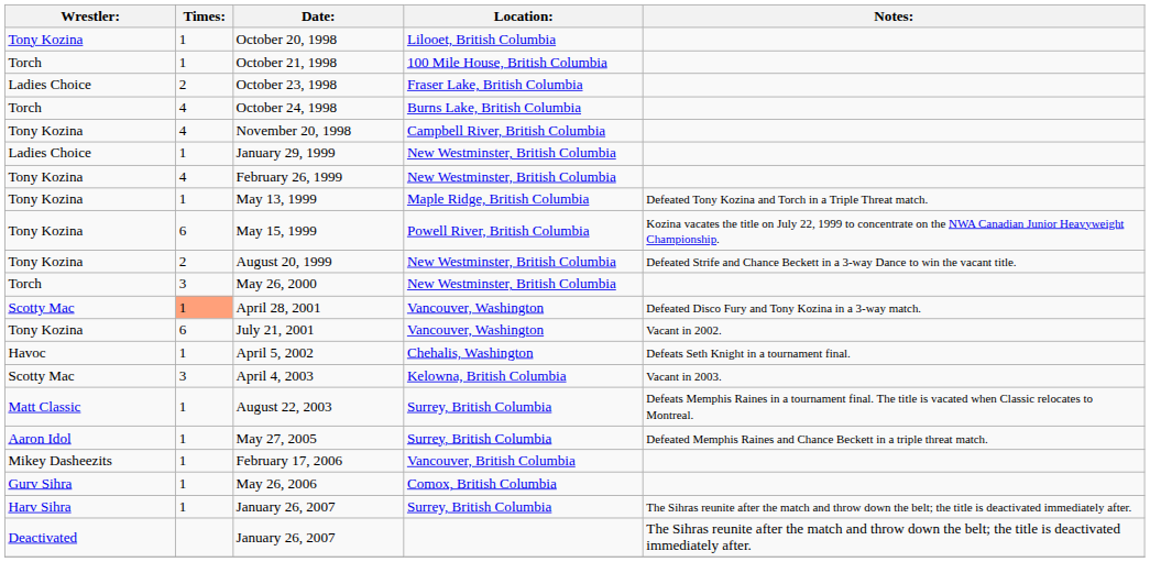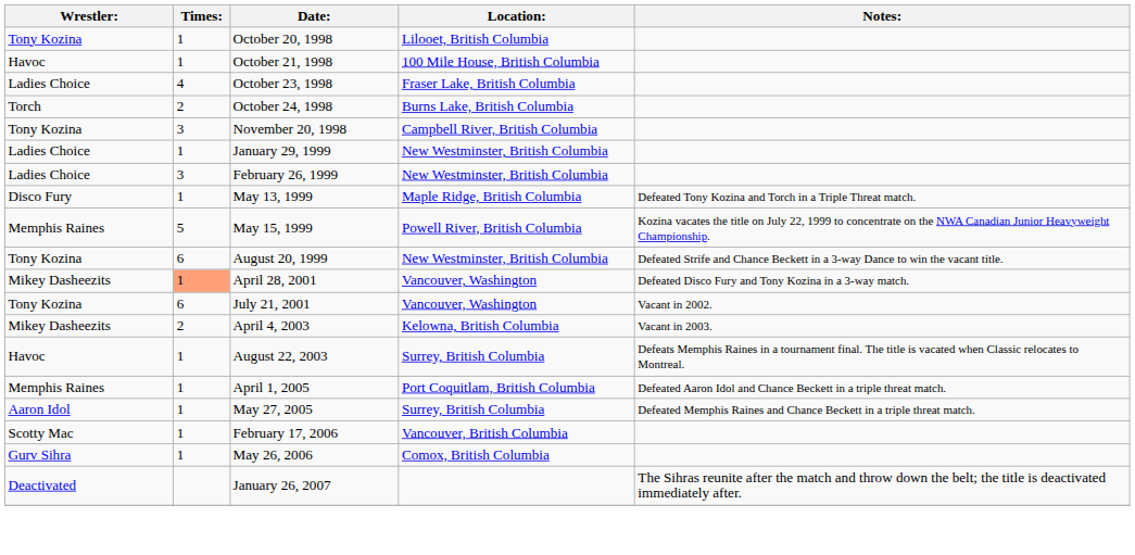 <table class="wikitable" width=100%>
 <tr>
 <th width=15%>Wrestler:</th>
 <th width=5%>Times:</th>
 <th width=15%>Date:</th>
 <th width=21%>Location:</th>
 <th width=44%>Notes:</th>
 </tr>
 <tr>
 <td><a href='#'>Tony Kozina</a></td>
 <td>1</td>
 <td>October 20, 1998</td>
 <td><a href='#'>Lilooet, British Columbia</a></td>
 <td></td>
 </tr>
 <tr>
-<td>Torch</td>
+<td>Havoc</td>
 <td>1</td>
 <td>October 21, 1998</td>
 <td><a href='#'>100 Mile House, British Columbia</a></td>
 <td></td>
 </tr>
 <tr>
 <td>Ladies Choice</td>
-<td>2</td>
+<td>4</td>
 <td>October 23, 1998</td>
 <td><a href='#'>Fraser Lake, British Columbia</a></td>
 <td></td>
 </tr>
 <tr>
 <td>Torch</td>
-<td>4</td>
+<td>2</td>
 <td>October 24, 1998</td>
 <td><a href='#'>Burns Lake, British Columbia</a></td>
 <td></td>
 </tr>
 <tr>
 <td>Tony Kozina</td>
-<td>4</td>
+<td>3</td>
 <td>November 20, 1998</td>
 <td><a href='#'>Campbell River, British Columbia</a></td>
 <td></td>
 </tr>
 <tr>
 <td>Ladies Choice</td>
 <td>1</td>
 <td>January 29, 1999</td>
 <td><a href='#'>New Westminster, British Columbia</a></td>
 <td></td>
 </tr>
 <tr>
-<td>Tony Kozina</td>
-<td>4</td>
+<td>Ladies Choice</td>
+<td>3</td>
 <td>February 26, 1999</td>
 <td><a href='#'>New Westminster, British Columbia</a></td>
 <td></td>
 </tr>
 <tr>
-<td>Tony Kozina</td>
+<td>Disco Fury</td>
 <td>1</td>
 <td>May 13, 1999</td>
 <td><a href='#'>Maple Ridge, British Columbia</a></td>
 <td><small>Defeated Tony Kozina and Torch in a Triple Threat match.</small></td>
 </tr>
 <tr>
-<td>Tony Kozina</td>
-<td>6</td>
+<td>Memphis Raines</td>
+<td>5</td>
 <td>May 15, 1999</td>
 <td><a href='#'>Powell River, British Columbia</a></td>
 <td><small>Kozina vacates the title on July 22, 1999 to concentrate on the <a href='#'>NWA Canadian Junior Heavyweight Championship</a>.</small></td>
 </tr>
 <tr>
 <td>Tony Kozina</td>
-<td>2</td>
+<td>6</td>
 <td>August 20, 1999</td>
 <td><a href='#'>New Westminster, British Columbia</a></td>
 <td><small>Defeated Strife and Chance Beckett in a 3-way Dance to win the vacant title.</small></td>
 </tr>
 <tr>
-<td>Torch</td>
-<td>3</td>
-<td>May 26, 2000</td>
-<td><a href='#'>New Westminster, British Columbia</a></td>
-<td></td>
-</tr>
-<tr>
-<td><a href='#'>Scotty Mac</a></td>
+<td>Mikey Dasheezits</td>
 <td style="background: lightsalmon;">1</td>
 <td>April 28, 2001</td>
 <td><a href='#'>Vancouver, Washington</a></td>
 <td><small>Defeated Disco Fury and Tony Kozina in a 3-way match.</small></td>
 </tr>
 <tr>
 <td>Tony Kozina</td>
 <td>6</td>
 <td>July 21, 2001</td>
 <td><a href='#'>Vancouver, Washington</a></td>
 <td><small>Vacant in 2002.</small></td>
 </tr>
 <tr>
-<td>Havoc</td>
-<td>1</td>
-<td>April 5, 2002</td>
-<td><a href='#'>Chehalis, Washington</a></td>
-<td><small>Defeats Seth Knight in a tournament final.</small></td>
-</tr>
-<tr>
-<td>Scotty Mac</td>
-<td>3</td>
+<td>Mikey Dasheezits</td>
+<td>2</td>
 <td>April 4, 2003</td>
 <td><a href='#'>Kelowna, British Columbia</a></td>
 <td><small>Vacant in 2003.</small></td>
 </tr>
 <tr>
-<td><a href='#'>Matt Classic</a></td>
+<td>Havoc</td>
 <td>1</td>
 <td>August 22, 2003</td>
 <td><a href='#'>Surrey, British Columbia</a></td>
 <td><small>Defeats Memphis Raines in a tournament final. The title is vacated when Classic relocates to Montreal.</small></td>
+</tr>
+<tr>
+<td>Memphis Raines</td>
+<td>1</td>
+<td>April 1, 2005</td>
+<td><a href='#'>Port Coquitlam, British Columbia</a></td>
+<td><small>Defeated Aaron Idol and Chance Beckett in a triple threat match.</small></td>
 </tr>
 <tr>
 <td><a href='#'>Aaron Idol</a></td>
 <td>1</td>
 <td>May 27, 2005</td>
 <td><a href='#'>Surrey, British Columbia</a></td>
 <td><small>Defeated Memphis Raines and Chance Beckett in a triple threat match.</small></td>
 </tr>
 <tr>
-<td>Mikey Dasheezits</td>
+<td>Scotty Mac</td>
 <td>1</td>
 <td>February 17, 2006</td>
 <td><a href='#'>Vancouver, British Columbia</a></td>
 <td></td>
 </tr>
 <tr>
 <td><a href='#'>Gurv Sihra</a></td>
 <td>1</td>
 <td>May 26, 2006</td>
 <td><a href='#'>Comox, British Columbia</a></td>
 <td></td>
 </tr>
 <tr>
-<td><a href='#'>Harv Sihra</a></td>
-<td>1</td>
-<td>January 26, 2007</td>
-<td><a href='#'>Surrey, British Columbia</a></td>
-<td><small>The Sihras reunite after the match and throw down the belt; the title is deactivated immediately after.</small></td>
-</tr>
-<tr>
 <td><a href='#'>Deactivated</a></td>
 <td></td>
 <td>January 26, 2007</td>
 <td></td>
 <td align="left">The Sihras reunite after the match and throw down the belt; the title is deactivated immediately after.</td>
 </tr>
 <tr>
 </tr>
 </table>
